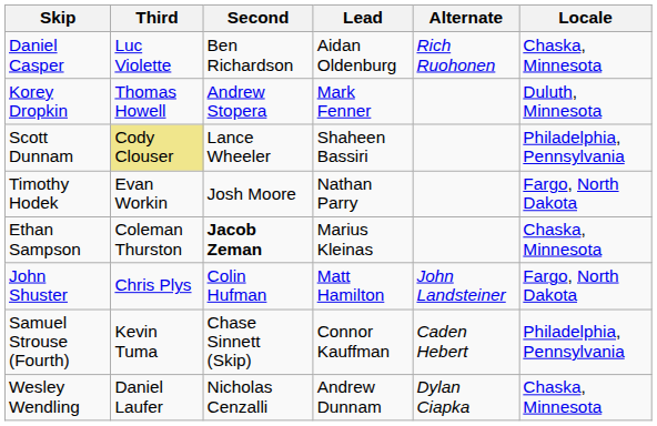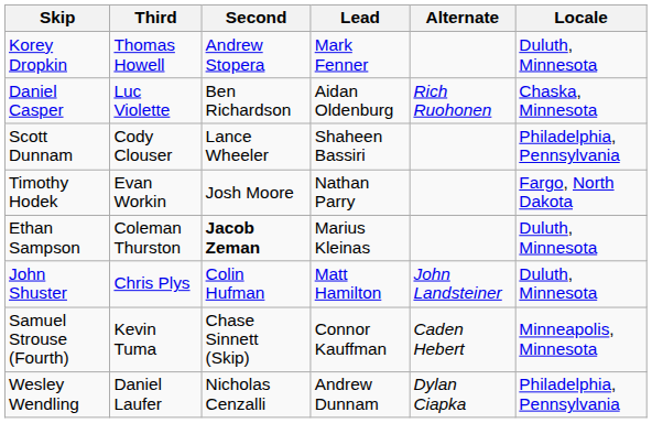 <table class="wikitable">
 <tr>
 <th scope="col">Skip</th>
 <th scope="col">Third</th>
 <th scope="col">Second</th>
 <th scope="col">Lead</th>
 <th scope="col">Alternate</th>
 <th scope="col">Locale</th>
 </tr>
 <tr>
+<td><a href='#'>Korey Dropkin</a></td>
+<td><a href='#'>Thomas Howell</a></td>
+<td><a href='#'>Andrew Stopera</a></td>
+<td><a href='#'>Mark Fenner</a></td>
+<td></td>
+<td> <a href='#'>Duluth</a>, <a href='#'>Minnesota</a></td>
+</tr>
+<tr>
 <td><a href='#'>Daniel Casper</a></td>
 <td><a href='#'>Luc Violette</a></td>
 <td>Ben Richardson</td>
 <td>Aidan Oldenburg</td>
 <td><em><a href='#'>Rich Ruohonen</a></em></td>
 <td> <a href='#'>Chaska</a>, <a href='#'>Minnesota</a></td>
 </tr>
 <tr>
-<td><a href='#'>Korey Dropkin</a></td>
-<td><a href='#'>Thomas Howell</a></td>
-<td><a href='#'>Andrew Stopera</a></td>
-<td><a href='#'>Mark Fenner</a></td>
-<td></td>
-<td> <a href='#'>Duluth</a>, <a href='#'>Minnesota</a></td>
-</tr>
-<tr>
 <td>Scott Dunnam</td>
-<td style="background: khaki;">Cody Clouser</td>
+<td>Cody Clouser</td>
 <td>Lance Wheeler</td>
 <td>Shaheen Bassiri</td>
 <td></td>
 <td> <a href='#'>Philadelphia</a>, <a href='#'>Pennsylvania</a></td>
 </tr>
 <tr>
 <td>Timothy Hodek</td>
 <td>Evan Workin</td>
 <td>Josh Moore</td>
 <td>Nathan Parry</td>
 <td></td>
 <td> <a href='#'>Fargo</a>, <a href='#'>North Dakota</a></td>
 </tr>
 <tr>
 <td>Ethan Sampson</td>
 <td>Coleman Thurston</td>
 <td><strong>Jacob Zeman</strong></td>
 <td>Marius Kleinas</td>
 <td></td>
-<td> <a href='#'>Chaska</a>, <a href='#'>Minnesota</a></td>
+<td> <a href='#'>Duluth</a>, <a href='#'>Minnesota</a></td>
 </tr>
 <tr>
 <td><a href='#'>John Shuster</a></td>
 <td><a href='#'>Chris Plys</a></td>
 <td><a href='#'>Colin Hufman</a></td>
 <td><a href='#'>Matt Hamilton</a></td>
 <td><em><a href='#'>John Landsteiner</a></em></td>
-<td> <a href='#'>Fargo</a>, <a href='#'>North Dakota</a></td>
+<td> <a href='#'>Duluth</a>, <a href='#'>Minnesota</a></td>
 </tr>
 <tr>
 <td>Samuel Strouse (Fourth)</td>
 <td>Kevin Tuma</td>
 <td>Chase Sinnett (Skip)</td>
 <td>Connor Kauffman</td>
 <td><em>Caden Hebert</em></td>
-<td> <a href='#'>Philadelphia</a>, <a href='#'>Pennsylvania</a></td>
+<td> <a href='#'>Minneapolis</a>, <a href='#'>Minnesota</a></td>
 </tr>
 <tr>
 <td>Wesley Wendling</td>
 <td>Daniel Laufer</td>
 <td>Nicholas Cenzalli</td>
 <td>Andrew Dunnam</td>
 <td><em>Dylan Ciapka</em></td>
-<td> <a href='#'>Chaska</a>, <a href='#'>Minnesota</a></td>
+<td> <a href='#'>Philadelphia</a>, <a href='#'>Pennsylvania</a></td>
 </tr>
 </table>
